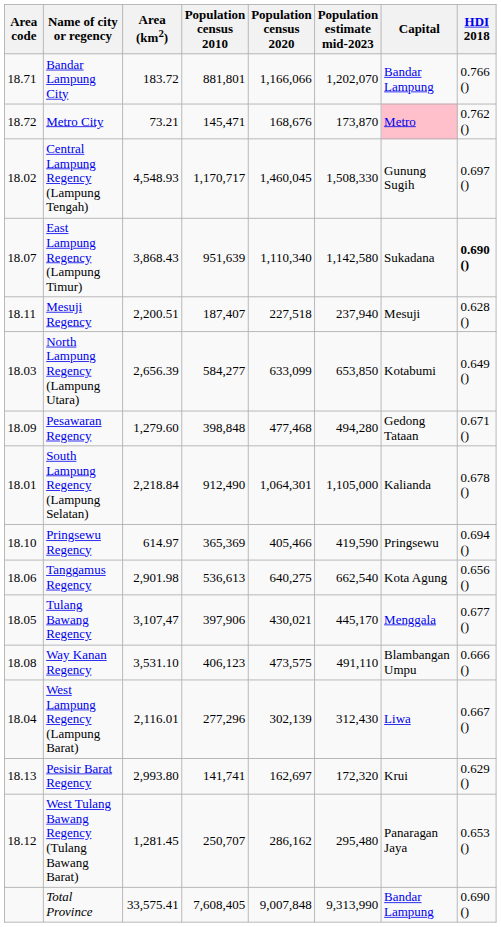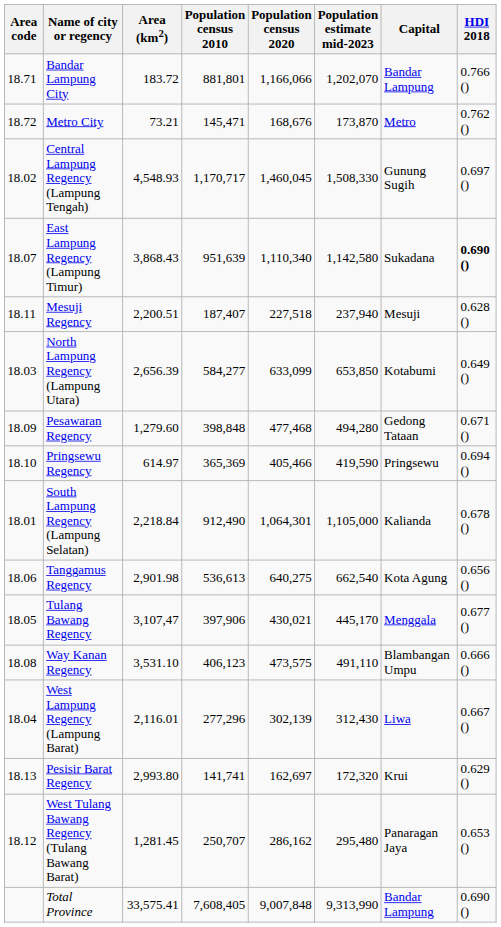 <table class="sortable wikitable">
 <tr>
 <th>Area code</th>
 <th>Name of city or regency</th>
 <th>Area (km<sup>2</sup>)</th>
 <th>Population<br>census<br>2010</th>
 <th>Population<br>census<br>2020</th>
 <th>Population<br>estimate<br>mid-2023</th>
 <th>Capital</th>
 <th><a href='#'>HDI</a> 2018</th>
 </tr>
 <tr>
 <td>18.71</td>
 <td><a href='#'>Bandar Lampung City</a></td>
 <td align="right">183.72</td>
 <td align="right">881,801</td>
 <td align="right">1,166,066</td>
 <td align="right">1,202,070</td>
 <td><a href='#'>Bandar Lampung</a></td>
 <td>0.766 ()</td>
 </tr>
 <tr>
 <td>18.72</td>
 <td><a href='#'>Metro City</a></td>
 <td align="right">73.21</td>
 <td align="right">145,471</td>
 <td align="right">168,676</td>
 <td align="right">173,870</td>
-<td style="background: pink;"><a href='#'>Metro</a></td>
+<td><a href='#'>Metro</a></td>
 <td>0.762 ()</td>
 </tr>
 <tr>
 <td>18.02</td>
 <td><a href='#'>Central Lampung Regency</a><br>(Lampung Tengah)</td>
 <td align="right">4,548.93</td>
 <td align="right">1,170,717</td>
 <td align="right">1,460,045</td>
 <td align="right">1,508,330</td>
 <td>Gunung Sugih</td>
 <td>0.697 ()</td>
 </tr>
 <tr>
 <td>18.07</td>
 <td><a href='#'>East Lampung Regency</a><br>(Lampung Timur)</td>
 <td align="right">3,868.43</td>
 <td align="right">951,639</td>
 <td align="right">1,110,340</td>
 <td align="right">1,142,580</td>
 <td>Sukadana</td>
 <td><strong>0.690 ()</strong></td>
 </tr>
 <tr>
 <td>18.11</td>
 <td><a href='#'>Mesuji Regency</a></td>
 <td align="right">2,200.51</td>
 <td align="right">187,407</td>
 <td align="right">227,518</td>
 <td align="right">237,940</td>
 <td>Mesuji</td>
 <td>0.628 ()</td>
 </tr>
 <tr>
 <td>18.03</td>
 <td><a href='#'>North Lampung Regency</a><br>(Lampung Utara)</td>
 <td align="right">2,656.39</td>
 <td align="right">584,277</td>
 <td align="right">633,099</td>
 <td align="right">653,850</td>
 <td>Kotabumi</td>
 <td>0.649 ()</td>
 </tr>
 <tr>
 <td>18.09</td>
 <td><a href='#'>Pesawaran Regency</a></td>
 <td align="right">1,279.60</td>
 <td align="right">398,848</td>
 <td align="right">477,468</td>
 <td align="right">494,280</td>
 <td>Gedong Tataan</td>
 <td>0.671 ()</td>
 </tr>
 <tr>
+<td>18.10</td>
+<td><a href='#'>Pringsewu Regency</a></td>
+<td align="right">614.97</td>
+<td align="right">365,369</td>
+<td align="right">405,466</td>
+<td align="right">419,590</td>
+<td>Pringsewu</td>
+<td>0.694 ()</td>
+</tr>
+<tr>
 <td>18.01</td>
 <td><a href='#'>South Lampung Regency</a><br>(Lampung Selatan)</td>
 <td align="right">2,218.84</td>
 <td align="right">912,490</td>
 <td align="right">1,064,301</td>
 <td align="right">1,105,000</td>
 <td>Kalianda</td>
 <td>0.678 ()</td>
-</tr>
-<tr>
-<td>18.10</td>
-<td><a href='#'>Pringsewu Regency</a></td>
-<td align="right">614.97</td>
-<td align="right">365,369</td>
-<td align="right">405,466</td>
-<td align="right">419,590</td>
-<td>Pringsewu</td>
-<td>0.694 ()</td>
 </tr>
 <tr>
 <td>18.06</td>
 <td><a href='#'>Tanggamus Regency</a></td>
 <td align="right">2,901.98</td>
 <td align="right">536,613</td>
 <td align="right">640,275</td>
 <td align="right">662,540</td>
 <td>Kota Agung</td>
 <td>0.656 ()</td>
 </tr>
 <tr>
 <td>18.05</td>
 <td><a href='#'>Tulang Bawang Regency</a></td>
 <td align="right">3,107,47</td>
 <td align="right">397,906</td>
 <td align="right">430,021</td>
 <td align="right">445,170</td>
 <td><a href='#'>Menggala</a></td>
 <td>0.677 ()</td>
 </tr>
 <tr>
 <td>18.08</td>
 <td><a href='#'>Way Kanan Regency</a></td>
 <td align="right">3,531.10</td>
 <td align="right">406,123</td>
 <td align="right">473,575</td>
 <td align="right">491,110</td>
 <td>Blambangan Umpu</td>
 <td>0.666 ()</td>
 </tr>
 <tr>
 <td>18.04</td>
 <td><a href='#'>West Lampung Regency</a><br>(Lampung Barat)</td>
 <td align="right">2,116.01</td>
 <td align="right">277,296</td>
 <td align="right">302,139</td>
 <td align="right">312,430</td>
 <td><a href='#'>Liwa</a></td>
 <td>0.667 ()</td>
 </tr>
 <tr>
 <td>18.13</td>
 <td><a href='#'>Pesisir Barat Regency</a></td>
 <td align="right">2,993.80</td>
 <td align="right">141,741</td>
 <td align="right">162,697</td>
 <td align="right">172,320</td>
 <td>Krui</td>
 <td>0.629 ()</td>
 </tr>
 <tr>
 <td>18.12</td>
 <td><a href='#'>West Tulang Bawang Regency</a><br>(Tulang Bawang Barat)</td>
 <td align="right">1,281.45</td>
 <td align="right">250,707</td>
 <td align="right">286,162</td>
 <td align="right">295,480</td>
 <td>Panaragan Jaya</td>
 <td>0.653 ()</td>
 </tr>
 <tr>
 <td></td>
 <td><em>Total Province</em></td>
 <td align="right">33,575.41</td>
 <td align="right">7,608,405</td>
 <td align="right">9,007,848</td>
 <td align="right">9,313,990</td>
 <td><a href='#'>Bandar Lampung</a></td>
 <td>0.690 ()</td>
 </tr>
 </table>
